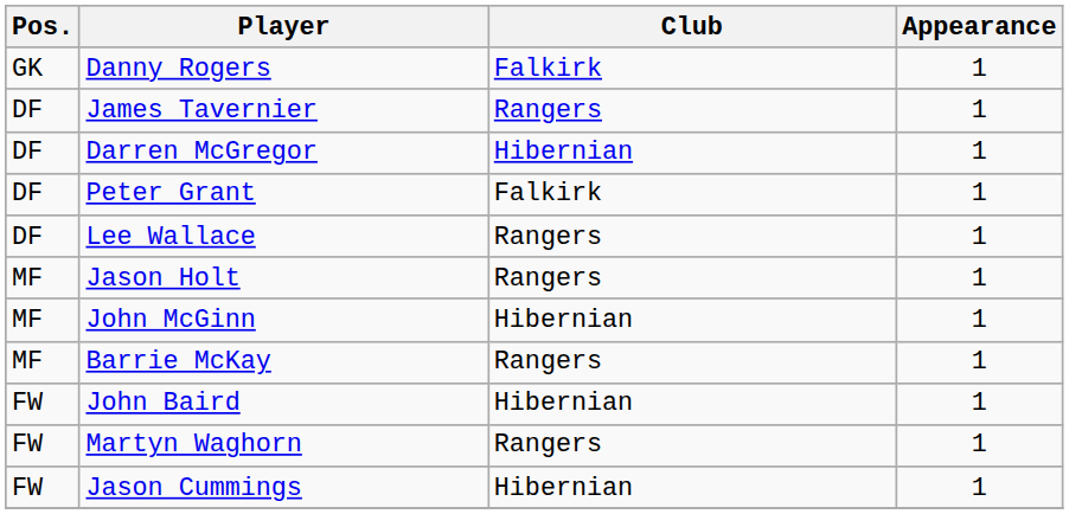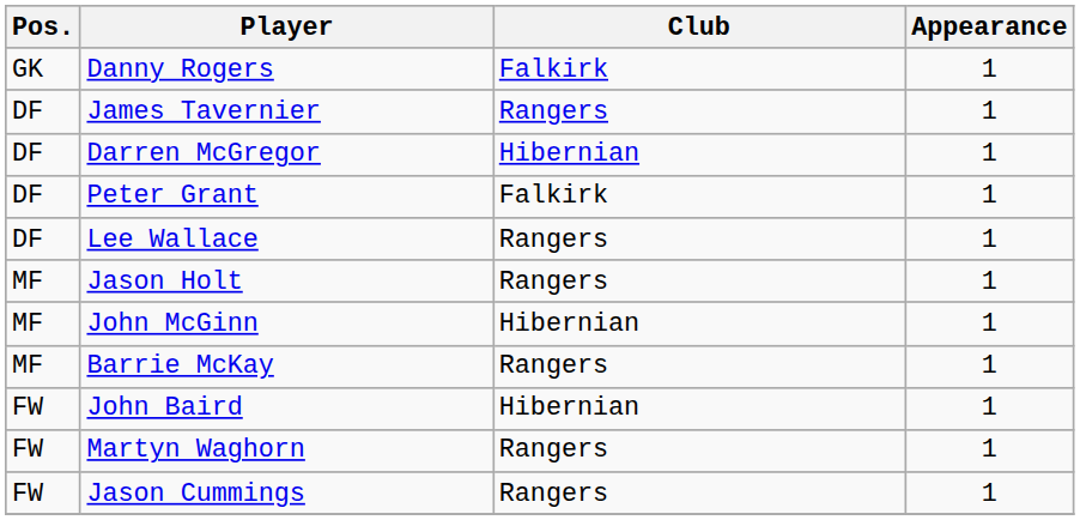 <table class="wikitable">
 <tr>
 <th>Pos.</th>
 <th>Player</th>
 <th>Club</th>
 <th>Appearance</th>
 </tr>
 <tr>
 <td>GK</td>
 <td style="width:200px;"><a href='#'>Danny Rogers</a></td>
 <td style="width:200px;"><a href='#'>Falkirk</a></td>
 <td align="center">1</td>
 </tr>
 <tr>
 <td>DF</td>
 <td><a href='#'>James Tavernier</a></td>
 <td><a href='#'>Rangers</a></td>
 <td align="center">1</td>
 </tr>
 <tr>
 <td>DF</td>
 <td><a href='#'>Darren McGregor</a></td>
 <td><a href='#'>Hibernian</a></td>
 <td align="center">1</td>
 </tr>
 <tr>
 <td>DF</td>
 <td><a href='#'>Peter Grant</a></td>
 <td>Falkirk</td>
 <td align="center">1</td>
 </tr>
 <tr>
 <td>DF</td>
 <td><a href='#'>Lee Wallace</a></td>
 <td>Rangers</td>
 <td align="center">1</td>
 </tr>
 <tr>
 <td>MF</td>
 <td><a href='#'>Jason Holt</a></td>
 <td>Rangers</td>
 <td align="center">1</td>
 </tr>
 <tr>
 <td>MF</td>
 <td><a href='#'>John McGinn</a></td>
 <td>Hibernian</td>
 <td align="center">1</td>
 </tr>
 <tr>
 <td>MF</td>
 <td><a href='#'>Barrie McKay</a></td>
 <td>Rangers</td>
 <td align="center">1</td>
 </tr>
 <tr>
 <td>FW</td>
 <td><a href='#'>John Baird</a></td>
 <td>Hibernian</td>
 <td align="center">1</td>
 </tr>
 <tr>
 <td>FW</td>
 <td><a href='#'>Martyn Waghorn</a></td>
 <td>Rangers</td>
 <td align="center">1</td>
 </tr>
 <tr>
 <td>FW</td>
 <td><a href='#'>Jason Cummings</a></td>
-<td>Hibernian</td>
+<td>Rangers</td>
 <td align="center">1</td>
 </tr>
 <tr>
 </tr>
 </table>
